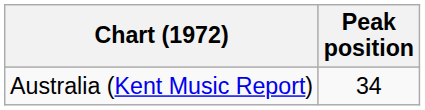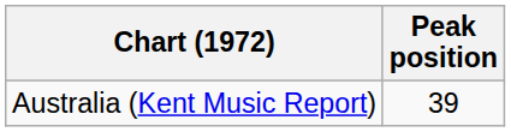 <table class="wikitable">
 <tr>
 <th>Chart (1972)</th>
 <th>Peak<br>position</th>
 </tr>
 <tr>
 <td>Australia (<a href='#'>Kent Music Report</a>)</td>
-<td style="text-align:center;">34</td>
+<td style="text-align:center;">39</td>
 </tr>
 </table>
